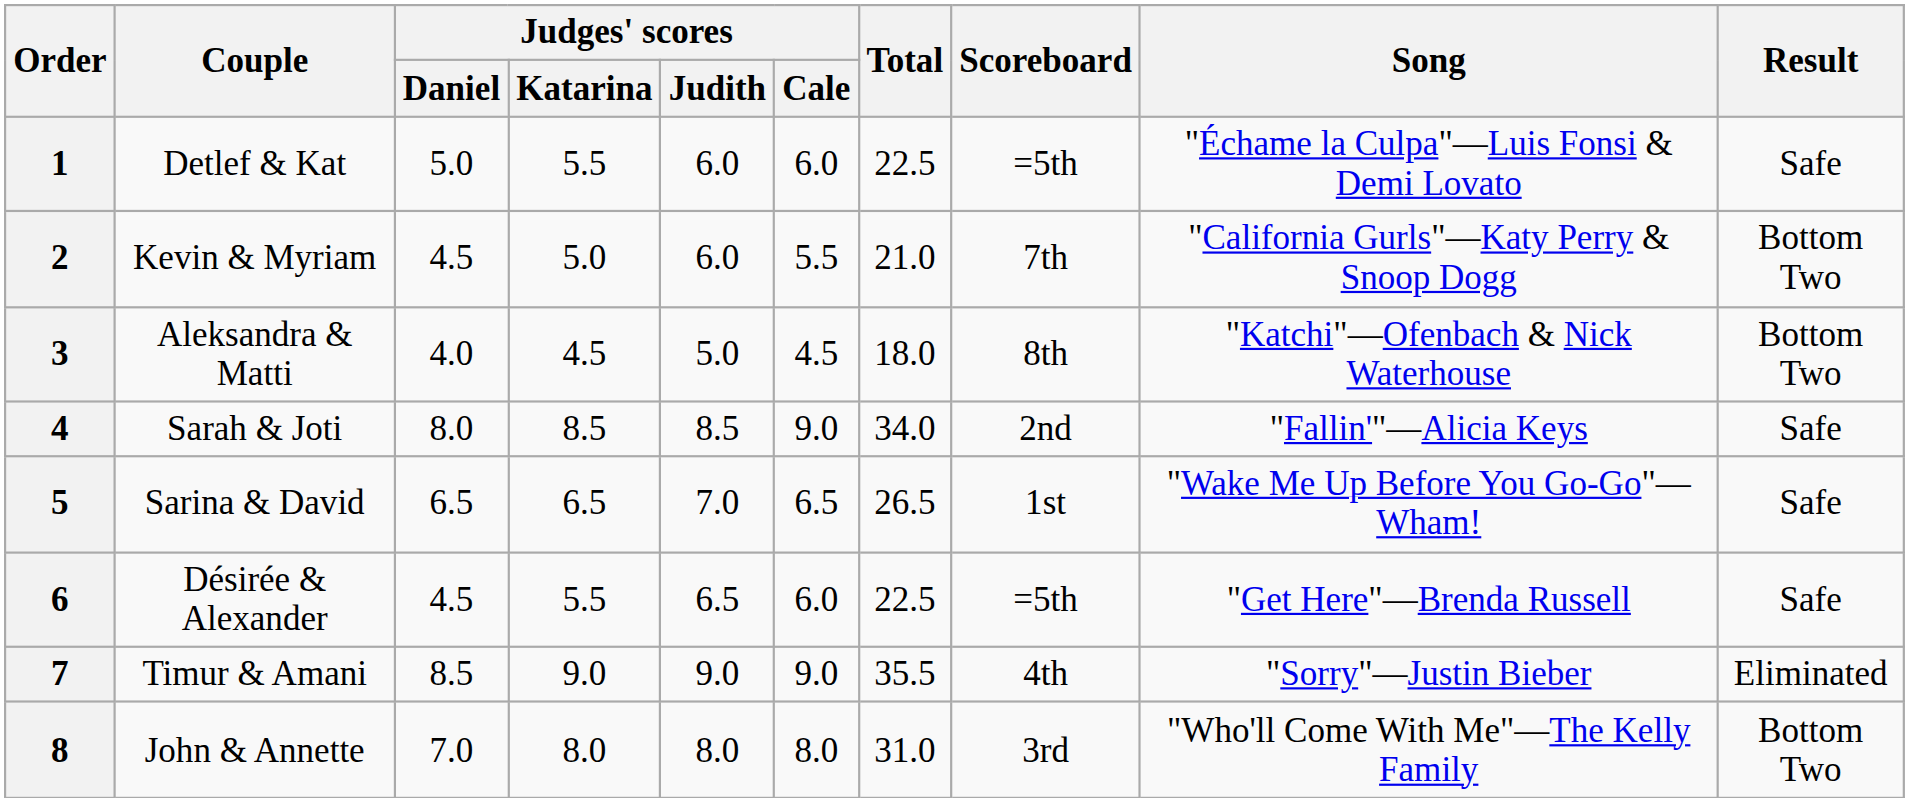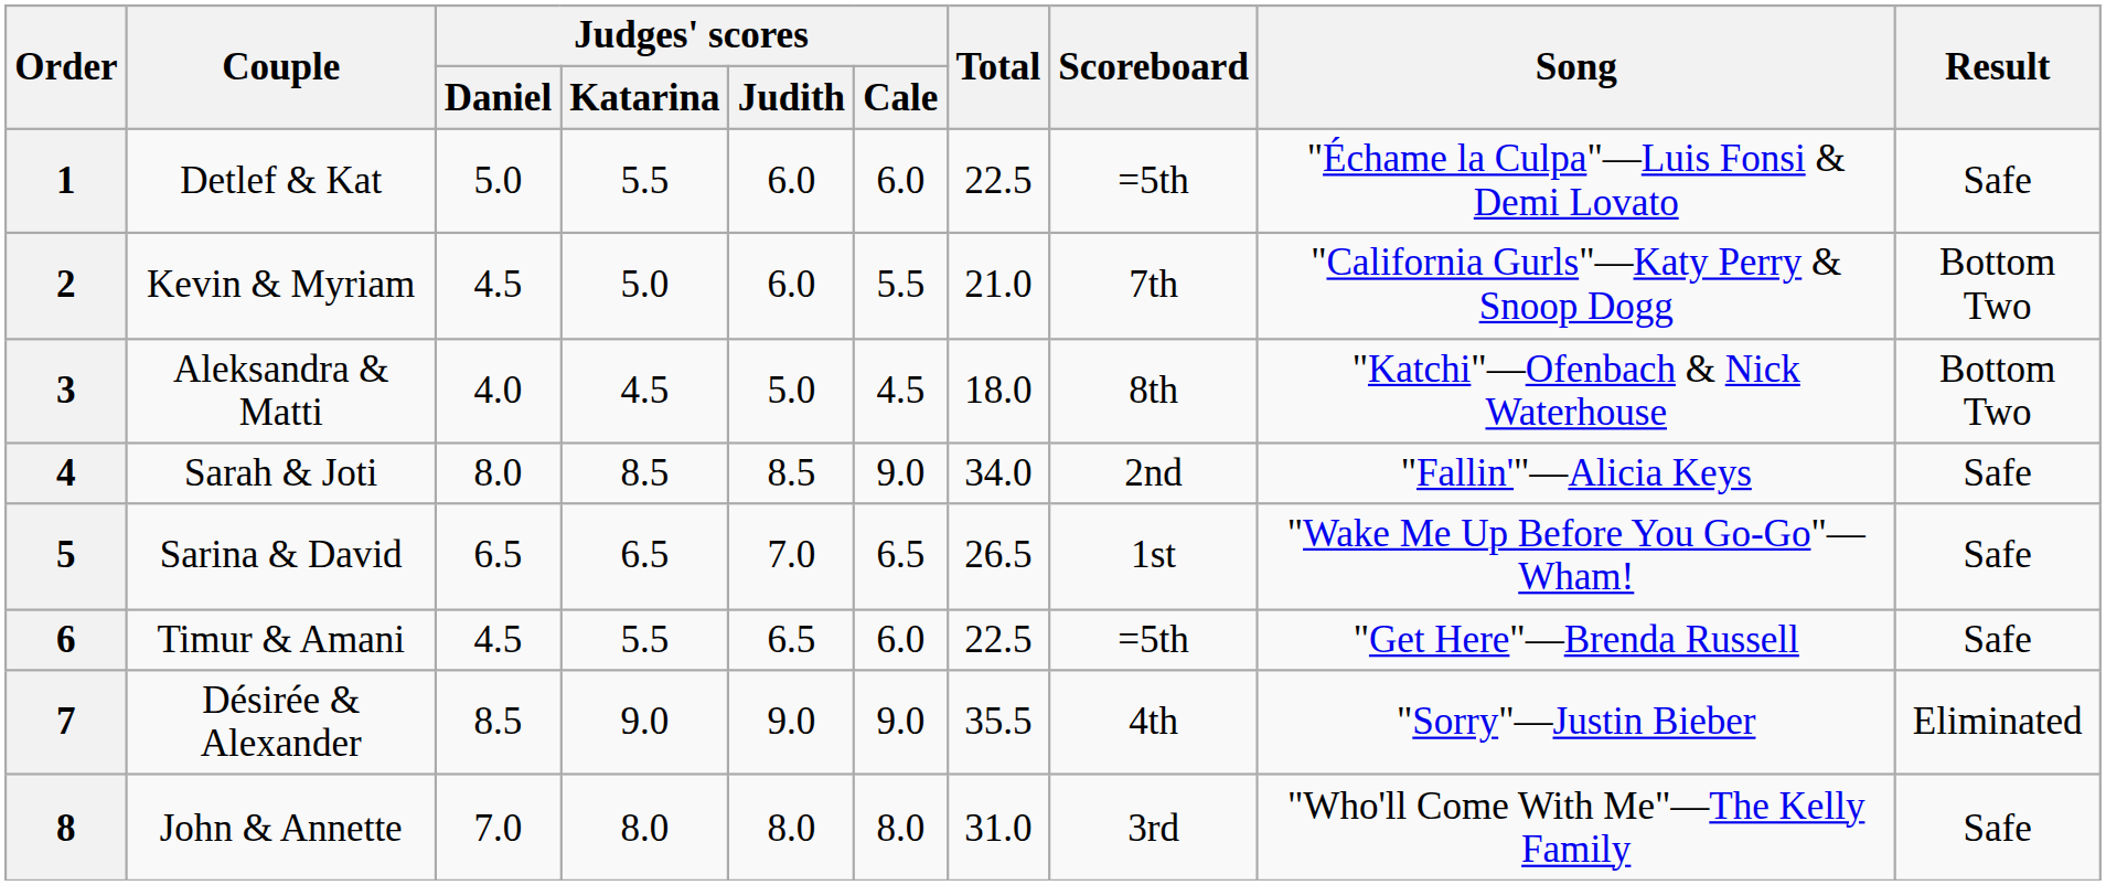 <table class="wikitable plainrowheaders" style="text-align:center;">
 <tr>
 <th scope="col" rowspan=2>Order</th>
 <th scope="col" rowspan=2>Couple</th>
 <th scope="col" colspan=4>Judges' scores</th>
 <th scope="col" rowspan=2>Total</th>
 <th scope="col" rowspan=2>Scoreboard</th>
 <th scope="col" rowspan=2>Song</th>
 <th scope="col" rowspan=2>Result</th>
 </tr>
 <tr>
 <th scope="col">Daniel</th>
 <th>Katarina</th>
 <th>Judith</th>
 <th>Cale</th>
 </tr>
 <tr>
 <th scope="col">1</th>
 <td>Detlef & Kat</td>
 <td>5.0</td>
 <td>5.5</td>
 <td>6.0</td>
 <td>6.0</td>
 <td>22.5</td>
 <td>=5th</td>
 <td>"<a href='#'>Échame la Culpa</a>"—<a href='#'>Luis Fonsi</a> & <a href='#'>Demi Lovato</a></td>
 <td>Safe</td>
 </tr>
 <tr>
 <th scope="col">2</th>
 <td>Kevin & Myriam</td>
 <td>4.5</td>
 <td>5.0</td>
 <td>6.0</td>
 <td>5.5</td>
 <td>21.0</td>
 <td>7th</td>
 <td>"<a href='#'>California Gurls</a>"—<a href='#'>Katy Perry</a> & <a href='#'>Snoop Dogg</a></td>
 <td>Bottom Two</td>
 </tr>
 <tr>
 <th scope="col">3</th>
 <td>Aleksandra & Matti</td>
 <td>4.0</td>
 <td>4.5</td>
 <td>5.0</td>
 <td>4.5</td>
 <td>18.0</td>
 <td>8th</td>
 <td>"<a href='#'>Katchi</a>"—<a href='#'>Ofenbach</a> & <a href='#'>Nick Waterhouse</a></td>
 <td>Bottom Two</td>
 </tr>
 <tr>
 <th scope="col">4</th>
 <td>Sarah & Joti</td>
 <td>8.0</td>
 <td>8.5</td>
 <td>8.5</td>
 <td>9.0</td>
 <td>34.0</td>
 <td>2nd</td>
 <td>"<a href='#'>Fallin'</a>"—<a href='#'>Alicia Keys</a></td>
 <td>Safe</td>
 </tr>
 <tr>
 <th scope="col">5</th>
 <td>Sarina & David</td>
 <td>6.5</td>
 <td>6.5</td>
 <td>7.0</td>
 <td>6.5</td>
 <td>26.5</td>
 <td>1st</td>
 <td>"<a href='#'>Wake Me Up Before You Go-Go</a>"—<a href='#'>Wham!</a></td>
 <td>Safe</td>
 </tr>
 <tr>
 <th scope="col">6</th>
-<td>Désirée & Alexander</td>
+<td>Timur & Amani</td>
 <td>4.5</td>
 <td>5.5</td>
 <td>6.5</td>
 <td>6.0</td>
 <td>22.5</td>
 <td>=5th</td>
 <td>"<a href='#'>Get Here</a>"—<a href='#'>Brenda Russell</a></td>
 <td>Safe</td>
 </tr>
 <tr>
 <th scope="col">7</th>
-<td>Timur & Amani</td>
+<td>Désirée & Alexander</td>
 <td>8.5</td>
 <td>9.0</td>
 <td>9.0</td>
 <td>9.0</td>
 <td>35.5</td>
 <td>4th</td>
 <td>"<a href='#'>Sorry</a>"—<a href='#'>Justin Bieber</a></td>
 <td>Eliminated</td>
 </tr>
 <tr>
 <th scope="col">8</th>
 <td>John & Annette</td>
 <td>7.0</td>
 <td>8.0</td>
 <td>8.0</td>
 <td>8.0</td>
 <td>31.0</td>
 <td>3rd</td>
 <td>"Who'll Come With Me"—<a href='#'>The Kelly Family</a></td>
-<td>Bottom Two</td>
+<td>Safe</td>
 </tr>
 </table>
